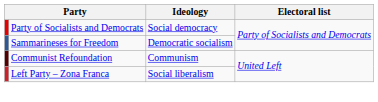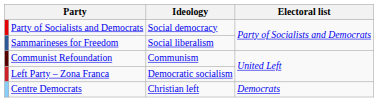 <table class=wikitable style=text-align:left>
 <tr>
 <th colspan=2>Party</th>
 <th>Ideology</th>
 <th>Electoral list</th>
 </tr>
 <tr>
 <td bgcolor="#E60000"></td>
 <td><a href='#'>Party of Socialists and Democrats</a></td>
 <td><a href='#'>Social democracy</a></td>
 <td rowspan=2><em><a href='#'>Party of Socialists and Democrats</a></em></td>
 </tr>
 <tr>
 <td bgcolor="#2e5894"></td>
 <td><a href='#'>Sammarineses for Freedom</a></td>
-<td><a href='#'>Democratic socialism</a></td>
+<td><a href='#'>Social liberalism</a></td>
 </tr>
 <tr>
 <td bgcolor="#550000"></td>
 <td><a href='#'>Communist Refoundation</a></td>
 <td><a href='#'>Communism</a></td>
 <td rowspan=2><em><a href='#'>United Left</a></em></td>
 </tr>
 <tr>
 <td bgcolor="#Ce2029"></td>
 <td><a href='#'>Left Party – Zona Franca</a></td>
-<td><a href='#'>Social liberalism</a></td>
+<td><a href='#'>Democratic socialism</a></td>
+</tr>
+<tr>
+<td bgcolor="#87cefa"></td>
+<td><a href='#'>Centre Democrats</a></td>
+<td><a href='#'>Christian left</a></td>
+<td><em><a href='#'>Democrats</a></em></td>
 </tr>
 </table>
